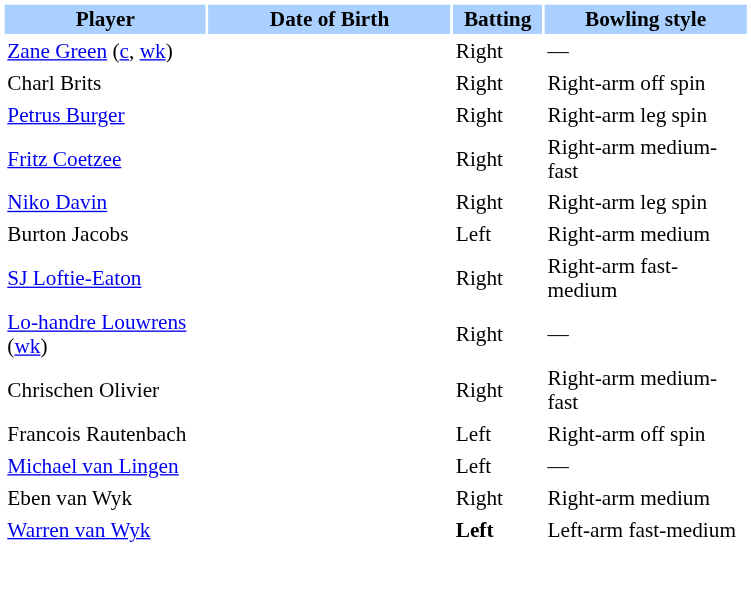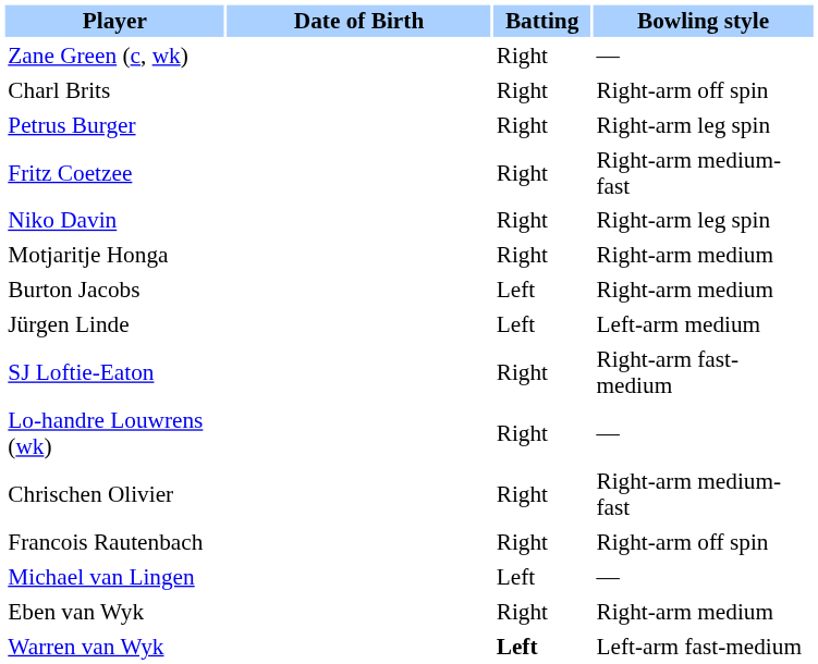 <table border="0" cellspacing="2" cellpadding="2" style="width:90%;">
 <tr style="background:#aad0ff;">
 <th width=20%>Player</th>
 <th width=24%>Date of Birth</th>
 <th width=6%>Batting</th>
 <th width=20%>Bowling style</th>
 </tr>
 <tr>
 <td><a href='#'>Zane Green</a> (<a href='#'>c</a>, <a href='#'>wk</a>)</td>
 <td></td>
 <td>Right</td>
 <td>—</td>
 </tr>
 <tr>
 <td>Charl Brits</td>
 <td></td>
 <td>Right</td>
 <td>Right-arm off spin</td>
 </tr>
 <tr>
 <td><a href='#'>Petrus Burger</a></td>
 <td></td>
 <td>Right</td>
 <td>Right-arm leg spin</td>
 </tr>
 <tr>
 <td><a href='#'>Fritz Coetzee</a></td>
 <td></td>
 <td>Right</td>
 <td>Right-arm medium-fast</td>
 </tr>
 <tr>
 <td><a href='#'>Niko Davin</a></td>
 <td></td>
 <td>Right</td>
 <td>Right-arm leg spin</td>
 </tr>
 <tr>
+<td>Motjaritje Honga</td>
+<td></td>
+<td>Right</td>
+<td>Right-arm medium</td>
+</tr>
+<tr>
 <td>Burton Jacobs</td>
 <td></td>
 <td>Left</td>
 <td>Right-arm medium</td>
+</tr>
+<tr>
+<td>Jürgen Linde</td>
+<td></td>
+<td>Left</td>
+<td>Left-arm medium</td>
 </tr>
 <tr>
 <td><a href='#'>SJ Loftie-Eaton</a></td>
 <td></td>
 <td>Right</td>
 <td>Right-arm fast-medium</td>
 </tr>
 <tr>
 <td><a href='#'>Lo-handre Louwrens</a> (<a href='#'>wk</a>)</td>
 <td></td>
 <td>Right</td>
 <td>—</td>
 </tr>
 <tr>
 <td>Chrischen Olivier</td>
 <td></td>
 <td>Right</td>
 <td>Right-arm medium-fast</td>
 </tr>
 <tr>
 <td>Francois Rautenbach</td>
 <td></td>
-<td>Left</td>
+<td>Right</td>
 <td>Right-arm off spin</td>
 </tr>
 <tr>
 <td><a href='#'>Michael van Lingen</a></td>
 <td></td>
 <td>Left</td>
 <td>—</td>
 </tr>
 <tr>
 <td>Eben van Wyk</td>
 <td></td>
 <td>Right</td>
 <td>Right-arm medium</td>
 </tr>
 <tr>
 <td><a href='#'>Warren van Wyk</a></td>
 <td></td>
 <td><strong>Left</strong></td>
 <td>Left-arm fast-medium</td>
 </tr>
 </table>
